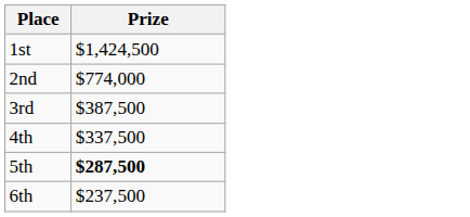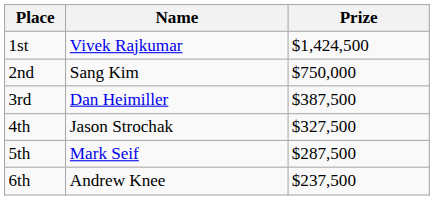 <table class="wikitable">
 <tr>
 <th width="50">Place</th>
+<th width="200">Name</th>
 <th width="125">Prize</th>
 </tr>
 <tr>
 <td>1st</td>
+<td><a href='#'>Vivek Rajkumar</a></td>
 <td>$1,424,500</td>
 </tr>
 <tr>
 <td>2nd</td>
-<td>$774,000</td>
+<td>Sang Kim</td>
+<td>$750,000</td>
 </tr>
 <tr>
 <td>3rd</td>
+<td><a href='#'>Dan Heimiller</a></td>
 <td>$387,500</td>
 </tr>
 <tr>
 <td>4th</td>
-<td>$337,500</td>
+<td>Jason Strochak</td>
+<td>$327,500</td>
 </tr>
 <tr>
 <td>5th</td>
-<td><strong>$287,500</strong></td>
+<td><a href='#'>Mark Seif</a></td>
+<td>$287,500</td>
 </tr>
 <tr>
 <td>6th</td>
+<td>Andrew Knee</td>
 <td>$237,500</td>
 </tr>
 </table>
